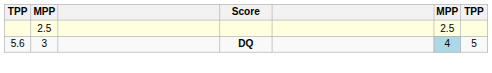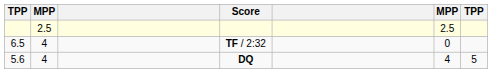 <table class="wikitable" style="text-align: center;" |>
 <tr>
 <th width="35">TPP</th>
 <th width="35">MPP</th>
 <th width="250"></th>
 <th width="75">Score</th>
 <th width="250"></th>
 <th width="35">MPP</th>
 <th width="35">TPP</th>
 </tr>
 <tr bgcolor=lightyellow>
 <td></td>
 <td>2.5</td>
 <td style="text-align:left;"></td>
 <td></td>
 <td style="text-align:left;"></td>
 <td>2.5</td>
 <td></td>
 </tr>
 <tr>
+<td>6.5</td>
+<td>4</td>
+<td style="text-align:left;"></td>
+<td><strong>TF</strong> / 2:32</td>
+<td style="text-align:left;"><strong></strong></td>
+<td>0</td>
+<td></td>
+</tr>
+<tr>
 <td>5.6</td>
-<td>3</td>
+<td>4</td>
 <td style="text-align:left;"></td>
 <td><strong>DQ</strong></td>
 <td style="text-align:left;"></td>
-<td style="background: lightblue;">4</td>
+<td>4</td>
 <td>5</td>
 </tr>
 </table>
